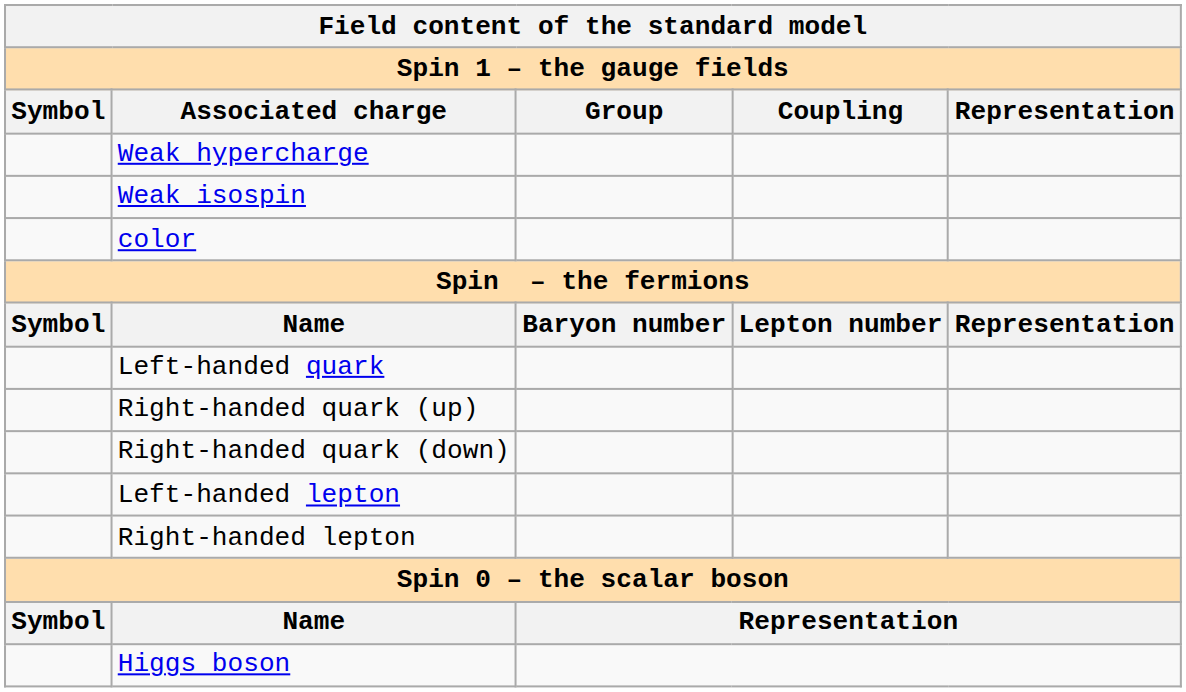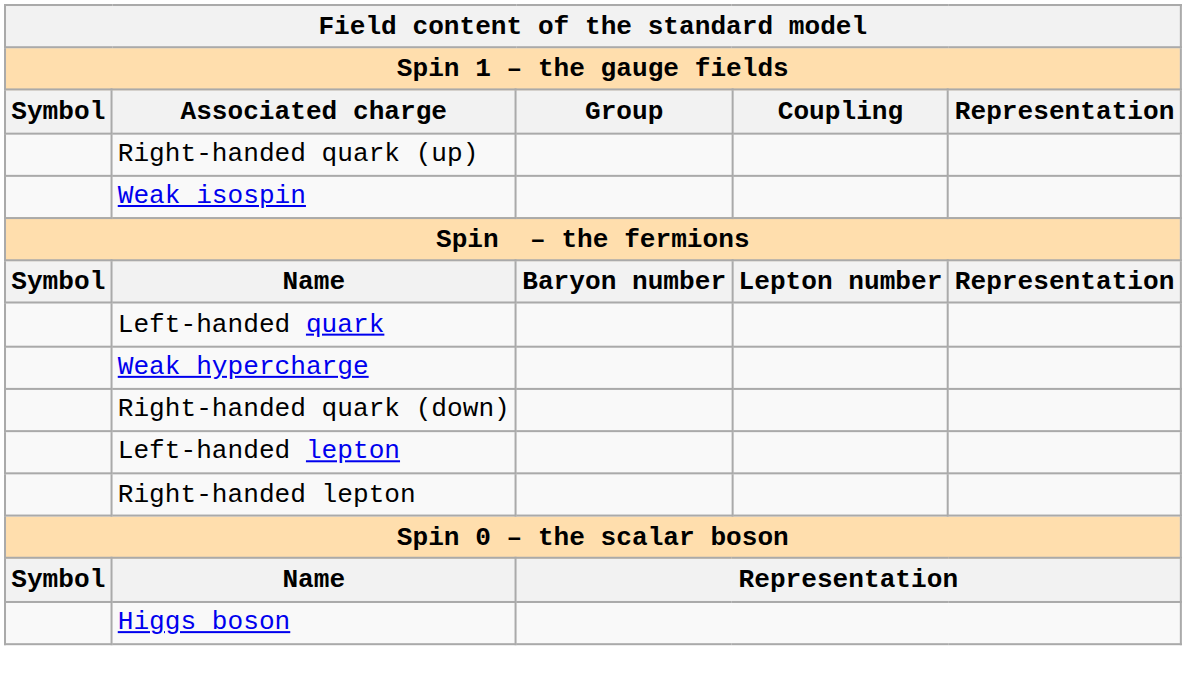 <table class="wikitable collapsible collapsed">
 <tr>
 <th colspan="5">Field content of the standard model</th>
 </tr>
 <tr>
 <th colspan="5" style="background:#ffdead">Spin 1 – the gauge fields</th>
 </tr>
 <tr>
 <th>Symbol</th>
 <th>Associated charge</th>
 <th>Group</th>
 <th>Coupling</th>
 <th>Representation</th>
 </tr>
 <tr>
 <td></td>
-<td><a href='#'>Weak hypercharge</a></td>
+<td>Right-handed quark (up)</td>
 <td></td>
 <td></td>
 <td></td>
 </tr>
 <tr>
 <td></td>
 <td><a href='#'>Weak isospin</a></td>
-<td></td>
-<td></td>
-<td></td>
-</tr>
-<tr>
-<td></td>
-<td><a href='#'>color</a></td>
 <td></td>
 <td></td>
 <td></td>
 </tr>
 <tr>
 <th colspan="5" style="background:#ffdead">Spin  – the fermions</th>
 </tr>
 <tr>
 <th>Symbol</th>
 <th>Name</th>
 <th>Baryon number</th>
 <th>Lepton number</th>
 <th>Representation</th>
 </tr>
 <tr>
 <td></td>
 <td>Left-handed <a href='#'>quark</a></td>
 <td></td>
 <td></td>
 <td></td>
 </tr>
 <tr>
 <td></td>
-<td>Right-handed quark (up)</td>
+<td><a href='#'>Weak hypercharge</a></td>
 <td></td>
 <td></td>
 <td></td>
 </tr>
 <tr>
 <td></td>
 <td>Right-handed quark (down)</td>
 <td></td>
 <td></td>
 <td></td>
 </tr>
 <tr>
 <td></td>
 <td>Left-handed <a href='#'>lepton</a></td>
 <td></td>
 <td></td>
 <td></td>
 </tr>
 <tr>
 <td></td>
 <td>Right-handed lepton</td>
 <td></td>
 <td></td>
 <td></td>
 </tr>
 <tr>
 <th colspan="5" style="background:#ffdead">Spin 0 – the scalar boson</th>
 </tr>
 <tr>
 <th>Symbol</th>
 <th>Name</th>
 <th colspan="3">Representation</th>
 </tr>
 <tr>
 <td></td>
 <td><a href='#'>Higgs boson</a></td>
 <td colspan="3"></td>
 </tr>
 </table>
